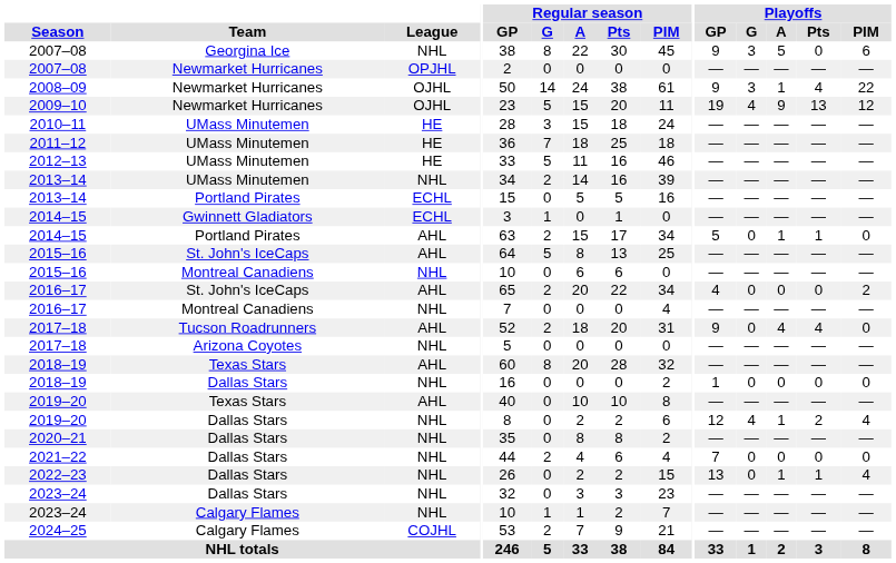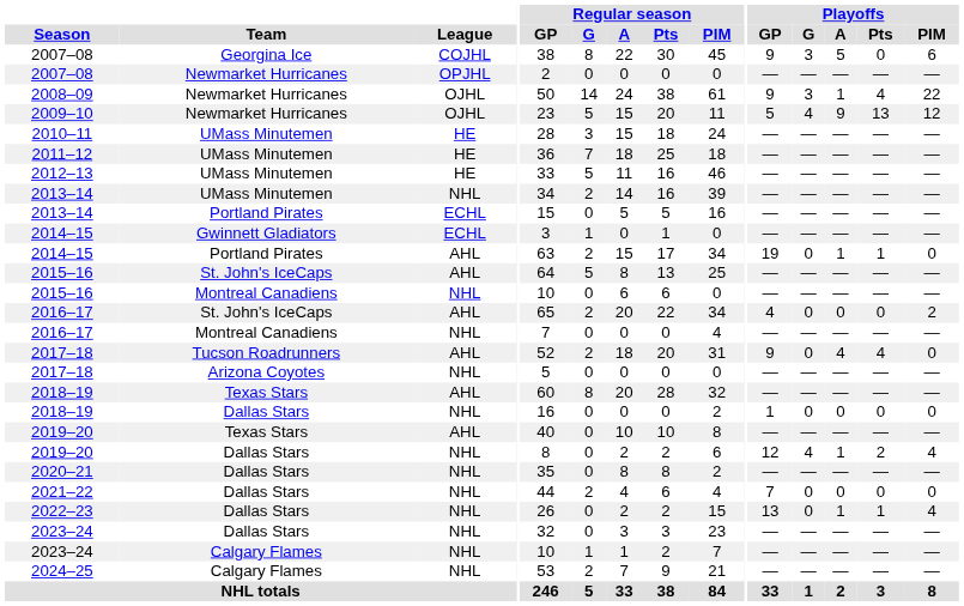 <table border="0" cellpadding="1" cellspacing="0" style="text-align:center; width:60em">
 <tr bgcolor="#e0e0e0">
 <th colspan="3" bgcolor="#ffffff"></th>
 <th rowspan="99" bgcolor="#ffffff"></th>
 <th colspan="5"><a href='#'>Regular season</a></th>
 <th rowspan="99" bgcolor="#ffffff"></th>
 <th colspan="5"><a href='#'>Playoffs</a></th>
 </tr>
 <tr bgcolor="#e0e0e0">
 <th><a href='#'>Season</a></th>
 <th>Team</th>
 <th>League</th>
 <th>GP</th>
 <th><a href='#'>G</a></th>
 <th><a href='#'>A</a></th>
 <th><a href='#'>Pts</a></th>
 <th><a href='#'>PIM</a></th>
 <th>GP</th>
 <th>G</th>
 <th>A</th>
 <th>Pts</th>
 <th>PIM</th>
 </tr>
 <tr>
 <td>2007–08</td>
 <td><a href='#'>Georgina Ice</a></td>
-<td>NHL</td>
+<td><a href='#'>COJHL</a></td>
 <td>38</td>
 <td>8</td>
 <td>22</td>
 <td>30</td>
 <td>45</td>
 <td>9</td>
 <td>3</td>
 <td>5</td>
 <td>0</td>
 <td>6</td>
 </tr>
 <tr bgcolor="#f0f0f0">
 <td><a href='#'>2007–08</a></td>
 <td><a href='#'>Newmarket Hurricanes</a></td>
 <td><a href='#'>OPJHL</a></td>
 <td>2</td>
 <td>0</td>
 <td>0</td>
 <td>0</td>
 <td>0</td>
 <td>—</td>
 <td>—</td>
 <td>—</td>
 <td>—</td>
 <td>—</td>
 </tr>
 <tr>
 <td><a href='#'>2008–09</a></td>
 <td>Newmarket Hurricanes</td>
 <td>OJHL</td>
 <td>50</td>
 <td>14</td>
 <td>24</td>
 <td>38</td>
 <td>61</td>
 <td>9</td>
 <td>3</td>
 <td>1</td>
 <td>4</td>
 <td>22</td>
 </tr>
 <tr bgcolor="#f0f0f0">
 <td><a href='#'>2009–10</a></td>
 <td>Newmarket Hurricanes</td>
 <td>OJHL</td>
 <td>23</td>
 <td>5</td>
 <td>15</td>
 <td>20</td>
 <td>11</td>
-<td>19</td>
+<td>5</td>
 <td>4</td>
 <td>9</td>
 <td>13</td>
 <td>12</td>
 </tr>
 <tr>
 <td><a href='#'>2010–11</a></td>
 <td><a href='#'>UMass Minutemen</a></td>
 <td><a href='#'>HE</a></td>
 <td>28</td>
 <td>3</td>
 <td>15</td>
 <td>18</td>
 <td>24</td>
 <td>—</td>
 <td>—</td>
 <td>—</td>
 <td>—</td>
 <td>—</td>
 </tr>
 <tr bgcolor="#f0f0f0">
 <td><a href='#'>2011–12</a></td>
 <td>UMass Minutemen</td>
 <td>HE</td>
 <td>36</td>
 <td>7</td>
 <td>18</td>
 <td>25</td>
 <td>18</td>
 <td>—</td>
 <td>—</td>
 <td>—</td>
 <td>—</td>
 <td>—</td>
 </tr>
 <tr>
 <td><a href='#'>2012–13</a></td>
 <td>UMass Minutemen</td>
 <td>HE</td>
 <td>33</td>
 <td>5</td>
 <td>11</td>
 <td>16</td>
 <td>46</td>
 <td>—</td>
 <td>—</td>
 <td>—</td>
 <td>—</td>
 <td>—</td>
 </tr>
 <tr bgcolor="#f0f0f0">
 <td><a href='#'>2013–14</a></td>
 <td>UMass Minutemen</td>
 <td>NHL</td>
 <td>34</td>
 <td>2</td>
 <td>14</td>
 <td>16</td>
 <td>39</td>
 <td>—</td>
 <td>—</td>
 <td>—</td>
 <td>—</td>
 <td>—</td>
 </tr>
 <tr>
 <td><a href='#'>2013–14</a></td>
 <td><a href='#'>Portland Pirates</a></td>
 <td><a href='#'>ECHL</a></td>
 <td>15</td>
 <td>0</td>
 <td>5</td>
 <td>5</td>
 <td>16</td>
 <td>—</td>
 <td>—</td>
 <td>—</td>
 <td>—</td>
 <td>—</td>
 </tr>
 <tr bgcolor="#f0f0f0">
 <td><a href='#'>2014–15</a></td>
 <td><a href='#'>Gwinnett Gladiators</a></td>
 <td><a href='#'>ECHL</a></td>
 <td>3</td>
 <td>1</td>
 <td>0</td>
 <td>1</td>
 <td>0</td>
 <td>—</td>
 <td>—</td>
 <td>—</td>
 <td>—</td>
 <td>—</td>
 </tr>
 <tr>
 <td><a href='#'>2014–15</a></td>
 <td>Portland Pirates</td>
 <td>AHL</td>
 <td>63</td>
 <td>2</td>
 <td>15</td>
 <td>17</td>
 <td>34</td>
-<td>5</td>
+<td>19</td>
 <td>0</td>
 <td>1</td>
 <td>1</td>
 <td>0</td>
 </tr>
 <tr bgcolor="#f0f0f0">
 <td><a href='#'>2015–16</a></td>
 <td><a href='#'>St. John's IceCaps</a></td>
 <td>AHL</td>
 <td>64</td>
 <td>5</td>
 <td>8</td>
 <td>13</td>
 <td>25</td>
 <td>—</td>
 <td>—</td>
 <td>—</td>
 <td>—</td>
 <td>—</td>
 </tr>
 <tr>
 <td><a href='#'>2015–16</a></td>
 <td><a href='#'>Montreal Canadiens</a></td>
 <td><a href='#'>NHL</a></td>
 <td>10</td>
 <td>0</td>
 <td>6</td>
 <td>6</td>
 <td>0</td>
 <td>—</td>
 <td>—</td>
 <td>—</td>
 <td>—</td>
 <td>—</td>
 </tr>
 <tr bgcolor="#f0f0f0">
 <td><a href='#'>2016–17</a></td>
 <td>St. John's IceCaps</td>
 <td>AHL</td>
 <td>65</td>
 <td>2</td>
 <td>20</td>
 <td>22</td>
 <td>34</td>
 <td>4</td>
 <td>0</td>
 <td>0</td>
 <td>0</td>
 <td>2</td>
 </tr>
 <tr>
 <td><a href='#'>2016–17</a></td>
 <td>Montreal Canadiens</td>
 <td>NHL</td>
 <td>7</td>
 <td>0</td>
 <td>0</td>
 <td>0</td>
 <td>4</td>
 <td>—</td>
 <td>—</td>
 <td>—</td>
 <td>—</td>
 <td>—</td>
 </tr>
 <tr bgcolor="#f0f0f0">
 <td><a href='#'>2017–18</a></td>
 <td><a href='#'>Tucson Roadrunners</a></td>
 <td>AHL</td>
 <td>52</td>
 <td>2</td>
 <td>18</td>
 <td>20</td>
 <td>31</td>
 <td>9</td>
 <td>0</td>
 <td>4</td>
 <td>4</td>
 <td>0</td>
 </tr>
 <tr>
 <td><a href='#'>2017–18</a></td>
 <td><a href='#'>Arizona Coyotes</a></td>
 <td>NHL</td>
 <td>5</td>
 <td>0</td>
 <td>0</td>
 <td>0</td>
 <td>0</td>
 <td>—</td>
 <td>—</td>
 <td>—</td>
 <td>—</td>
 <td>—</td>
 </tr>
 <tr bgcolor="#f0f0f0">
 <td><a href='#'>2018–19</a></td>
 <td><a href='#'>Texas Stars</a></td>
 <td>AHL</td>
 <td>60</td>
 <td>8</td>
 <td>20</td>
 <td>28</td>
 <td>32</td>
 <td>—</td>
 <td>—</td>
 <td>—</td>
 <td>—</td>
 <td>—</td>
 </tr>
 <tr>
 <td><a href='#'>2018–19</a></td>
 <td><a href='#'>Dallas Stars</a></td>
 <td>NHL</td>
 <td>16</td>
 <td>0</td>
 <td>0</td>
 <td>0</td>
 <td>2</td>
 <td>1</td>
 <td>0</td>
 <td>0</td>
 <td>0</td>
 <td>0</td>
 </tr>
 <tr bgcolor="#f0f0f0">
 <td><a href='#'>2019–20</a></td>
 <td>Texas Stars</td>
 <td>AHL</td>
 <td>40</td>
 <td>0</td>
 <td>10</td>
 <td>10</td>
 <td>8</td>
 <td>—</td>
 <td>—</td>
 <td>—</td>
 <td>—</td>
 <td>—</td>
 </tr>
 <tr>
 <td><a href='#'>2019–20</a></td>
 <td>Dallas Stars</td>
 <td>NHL</td>
 <td>8</td>
 <td>0</td>
 <td>2</td>
 <td>2</td>
 <td>6</td>
 <td>12</td>
 <td>4</td>
 <td>1</td>
 <td>2</td>
 <td>4</td>
 </tr>
 <tr bgcolor="#f0f0f0">
 <td><a href='#'>2020–21</a></td>
 <td>Dallas Stars</td>
 <td>NHL</td>
 <td>35</td>
 <td>0</td>
 <td>8</td>
 <td>8</td>
 <td>2</td>
 <td>—</td>
 <td>—</td>
 <td>—</td>
 <td>—</td>
 <td>—</td>
 </tr>
 <tr>
 <td><a href='#'>2021–22</a></td>
 <td>Dallas Stars</td>
 <td>NHL</td>
 <td>44</td>
 <td>2</td>
 <td>4</td>
 <td>6</td>
 <td>4</td>
 <td>7</td>
 <td>0</td>
 <td>0</td>
 <td>0</td>
 <td>0</td>
 </tr>
 <tr bgcolor="#f0f0f0">
 <td><a href='#'>2022–23</a></td>
 <td>Dallas Stars</td>
 <td>NHL</td>
 <td>26</td>
 <td>0</td>
 <td>2</td>
 <td>2</td>
 <td>15</td>
 <td>13</td>
 <td>0</td>
 <td>1</td>
 <td>1</td>
 <td>4</td>
 </tr>
 <tr>
 <td><a href='#'>2023–24</a></td>
 <td>Dallas Stars</td>
 <td>NHL</td>
 <td>32</td>
 <td>0</td>
 <td>3</td>
 <td>3</td>
 <td>23</td>
 <td>—</td>
 <td>—</td>
 <td>—</td>
 <td>—</td>
 <td>—</td>
 </tr>
 <tr bgcolor="#f0f0f0">
 <td>2023–24</td>
 <td><a href='#'>Calgary Flames</a></td>
 <td>NHL</td>
 <td>10</td>
 <td>1</td>
 <td>1</td>
 <td>2</td>
 <td>7</td>
 <td>—</td>
 <td>—</td>
 <td>—</td>
 <td>—</td>
 <td>—</td>
 </tr>
 <tr>
 <td><a href='#'>2024–25</a></td>
 <td>Calgary Flames</td>
-<td><a href='#'>COJHL</a></td>
+<td>NHL</td>
 <td>53</td>
 <td>2</td>
 <td>7</td>
 <td>9</td>
 <td>21</td>
 <td>—</td>
 <td>—</td>
 <td>—</td>
 <td>—</td>
 <td>—</td>
 </tr>
 <tr bgcolor="#e0e0e0">
 <th colspan="3">NHL totals</th>
 <th>246</th>
 <th>5</th>
 <th>33</th>
 <th>38</th>
 <th>84</th>
 <th>33</th>
 <th>1</th>
 <th>2</th>
 <th>3</th>
 <th>8</th>
 </tr>
 </table>
